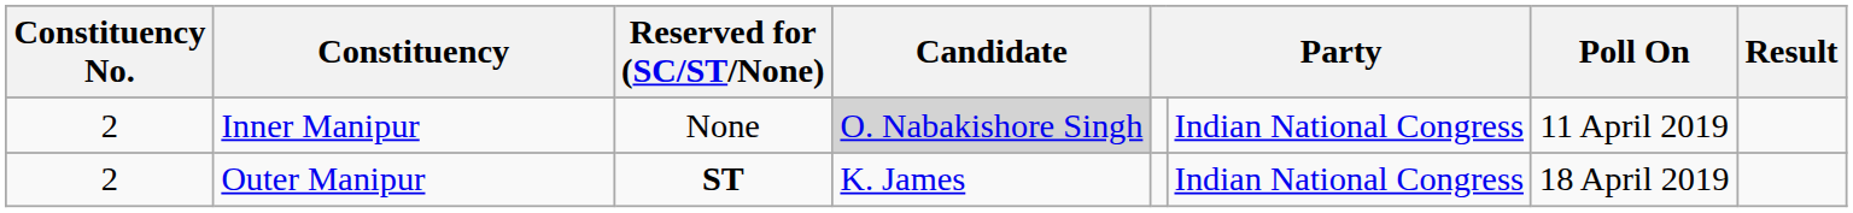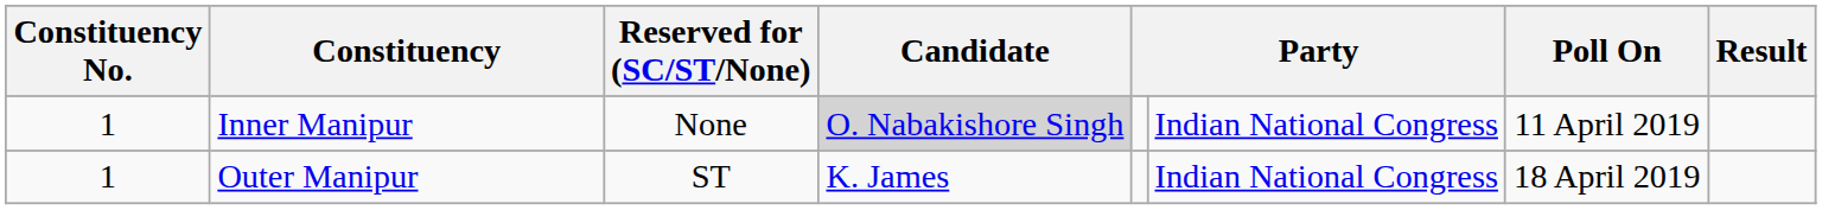 <table class="wikitable sortable">
 <tr>
 <th>Constituency <br> No.</th>
 <th style="width:180px;">Constituency</th>
 <th>Reserved for<br>(<a href='#'>SC/ST</a>/None)</th>
 <th>Candidate </th>
 <th colspan="2">Party</th>
 <th>Poll On</th>
 <th>Result</th>
 </tr>
 <tr>
-<td style="text-align:center;">2</td>
+<td style="text-align:center;">1</td>
 <td><a href='#'>Inner Manipur</a></td>
 <td style="text-align:center;">None</td>
 <td style="background: lightgrey;"><a href='#'>O. Nabakishore Singh</a></td>
 <td bgcolor=></td>
 <td><a href='#'>Indian National Congress</a></td>
 <td style="text-align:center;">11 April 2019</td>
 <td></td>
 </tr>
 <tr>
-<td style="text-align:center;">2</td>
+<td style="text-align:center;">1</td>
 <td><a href='#'>Outer Manipur</a></td>
-<td style="text-align:center;"><strong>ST</strong></td>
+<td style="text-align:center;">ST</td>
 <td><a href='#'>K. James</a></td>
 <td bgcolor=></td>
 <td><a href='#'>Indian National Congress</a></td>
 <td style="text-align:center;">18 April 2019</td>
 <td></td>
 </tr>
 </table>
